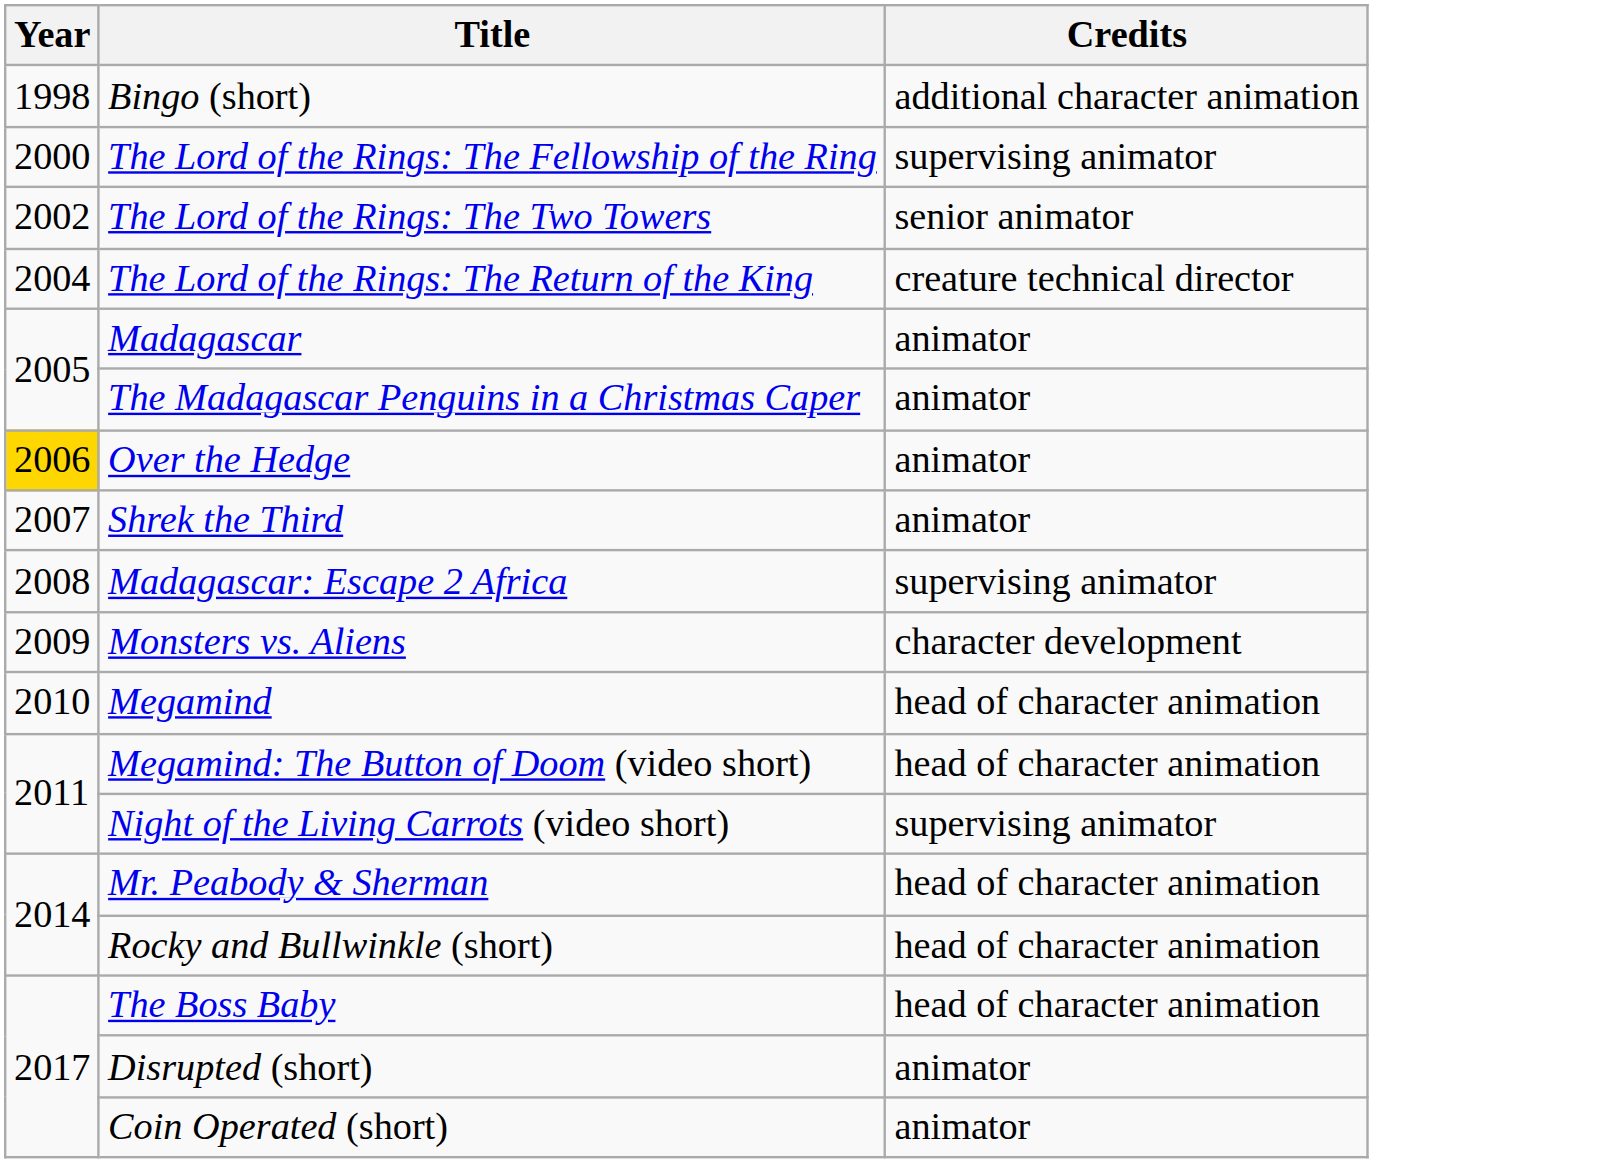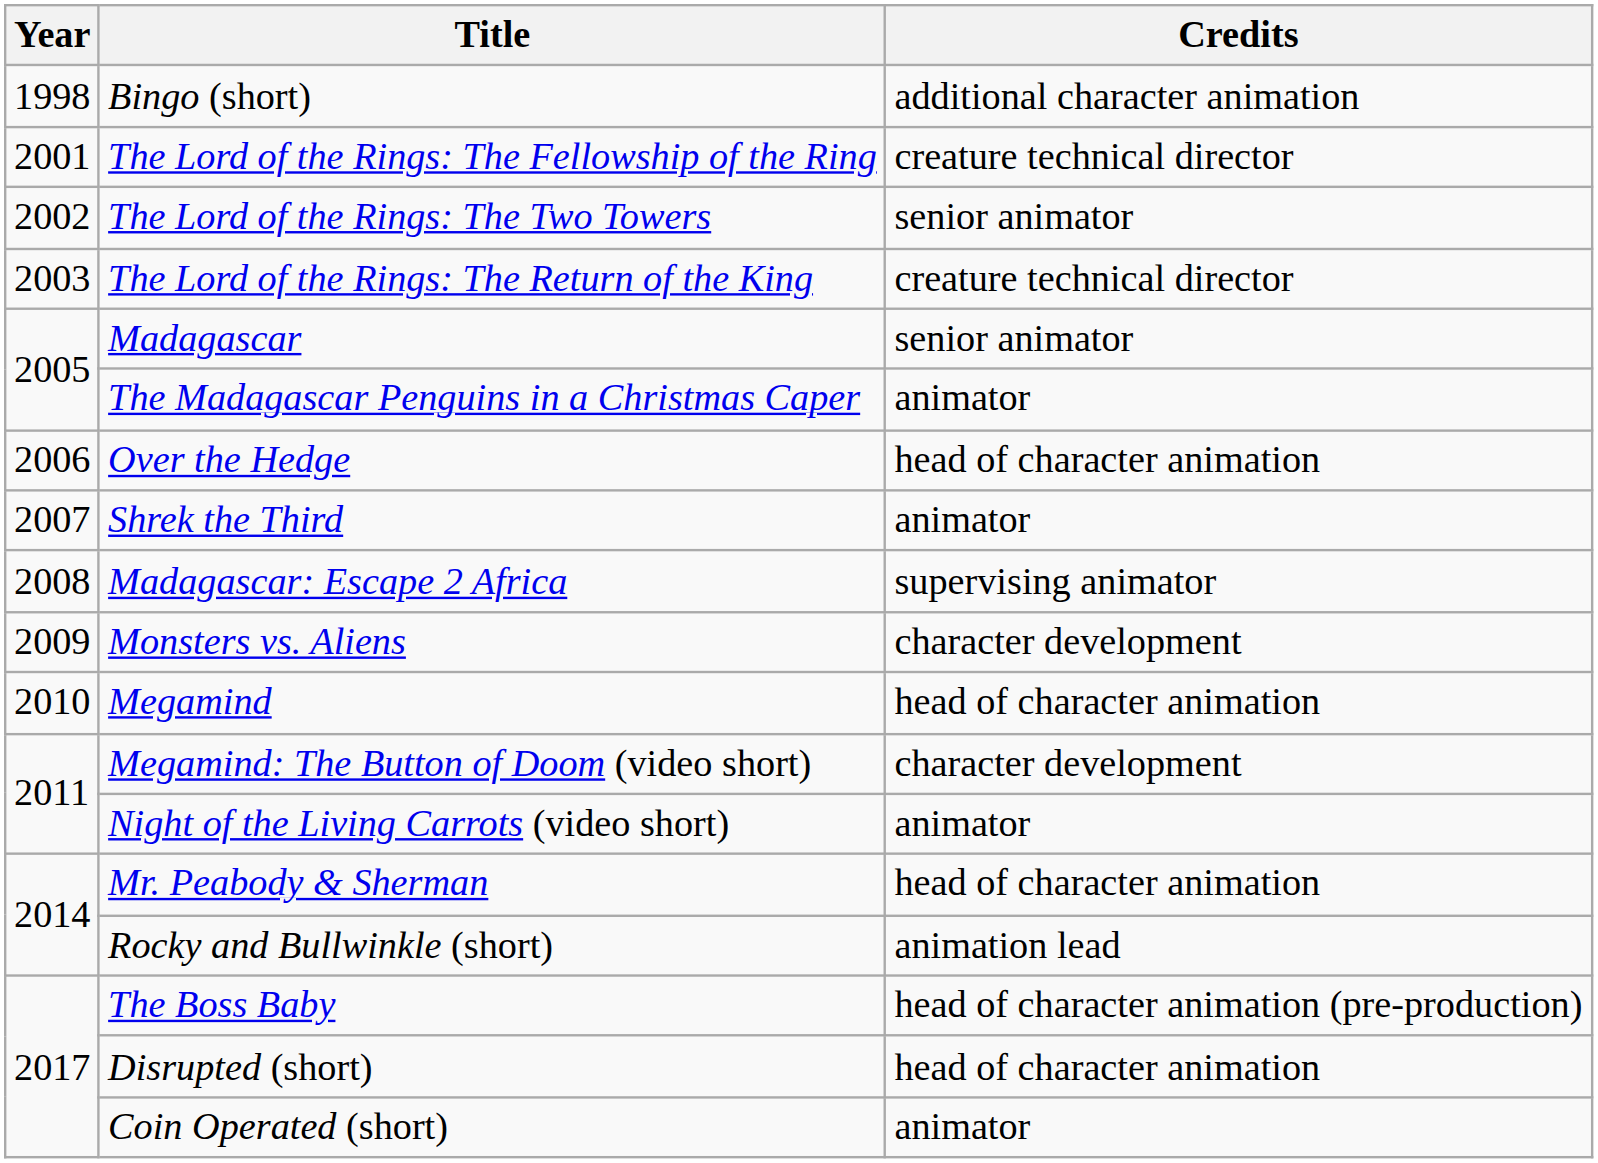 <table class="wikitable">
 <tr>
 <th>Year</th>
 <th>Title</th>
 <th>Credits</th>
 </tr>
 <tr>
 <td>1998</td>
 <td><em>Bingo</em> (short)</td>
 <td>additional character animation</td>
 </tr>
 <tr>
-<td>2000</td>
+<td>2001</td>
 <td><em><a href='#'>The Lord of the Rings: The Fellowship of the Ring</a></em></td>
-<td>supervising animator</td>
+<td>creature technical director</td>
 </tr>
 <tr>
 <td>2002</td>
 <td><em><a href='#'>The Lord of the Rings: The Two Towers</a></em></td>
 <td>senior animator</td>
 </tr>
 <tr>
-<td>2004</td>
+<td>2003</td>
 <td><em><a href='#'>The Lord of the Rings: The Return of the King</a></em></td>
 <td>creature technical director</td>
 </tr>
 <tr>
 <td rowspan="2">2005</td>
 <td><em><a href='#'>Madagascar</a></em></td>
-<td>animator</td>
+<td>senior animator</td>
 </tr>
 <tr>
 <td><em><a href='#'>The Madagascar Penguins in a Christmas Caper</a></em></td>
 <td>animator</td>
 </tr>
 <tr>
-<td style="background: gold;">2006</td>
+<td>2006</td>
 <td><em><a href='#'>Over the Hedge</a></em></td>
-<td>animator</td>
+<td>head of character animation</td>
 </tr>
 <tr>
 <td>2007</td>
 <td><em><a href='#'>Shrek the Third</a></em></td>
 <td>animator</td>
 </tr>
 <tr>
 <td>2008</td>
 <td><em><a href='#'>Madagascar: Escape 2 Africa</a></em></td>
 <td>supervising animator</td>
 </tr>
 <tr>
 <td>2009</td>
 <td><em><a href='#'>Monsters vs. Aliens</a></em></td>
 <td>character development</td>
 </tr>
 <tr>
 <td>2010</td>
 <td><em><a href='#'>Megamind</a></em></td>
 <td>head of character animation</td>
 </tr>
 <tr>
 <td rowspan="2">2011</td>
 <td><em><a href='#'>Megamind: The Button of Doom</a></em> (video short)</td>
-<td>head of character animation</td>
+<td>character development</td>
 </tr>
 <tr>
 <td><em><a href='#'>Night of the Living Carrots</a></em> (video short)</td>
-<td>supervising animator</td>
+<td>animator</td>
 </tr>
 <tr>
 <td rowspan="2">2014</td>
 <td><em><a href='#'>Mr. Peabody & Sherman</a></em></td>
 <td>head of character animation</td>
 </tr>
 <tr>
 <td><em>Rocky and Bullwinkle</em> (short)</td>
-<td>head of character animation</td>
+<td>animation lead</td>
 </tr>
 <tr>
 <td rowspan="3">2017</td>
 <td><em><a href='#'>The Boss Baby</a></em></td>
-<td>head of character animation</td>
+<td>head of character animation (pre-production)</td>
 </tr>
 <tr>
 <td><em>Disrupted</em> (short)</td>
-<td>animator</td>
+<td>head of character animation</td>
 </tr>
 <tr>
 <td><em>Coin Operated</em> (short)</td>
 <td>animator</td>
 </tr>
 </table>
